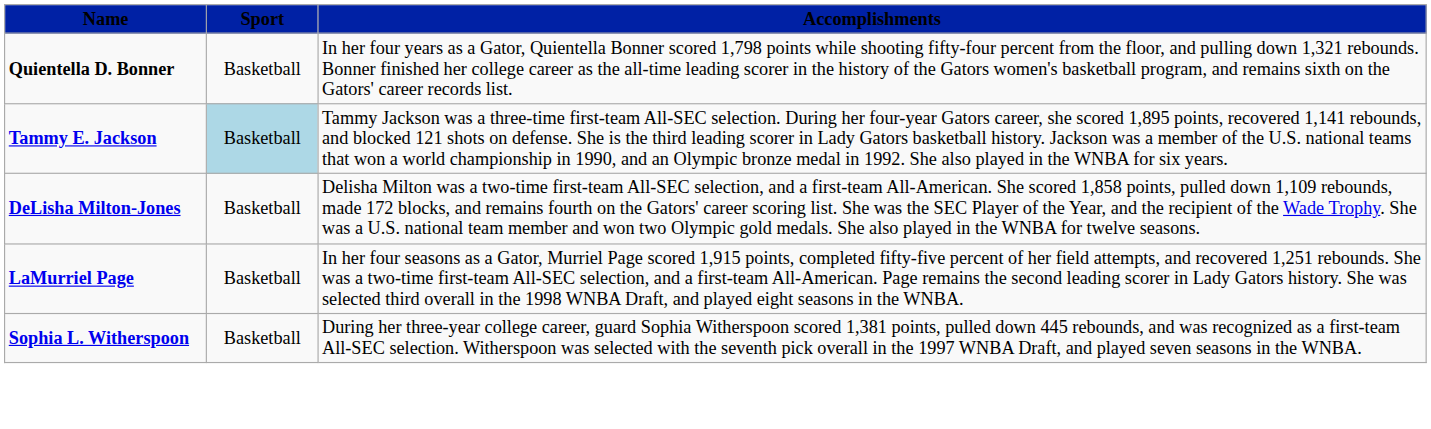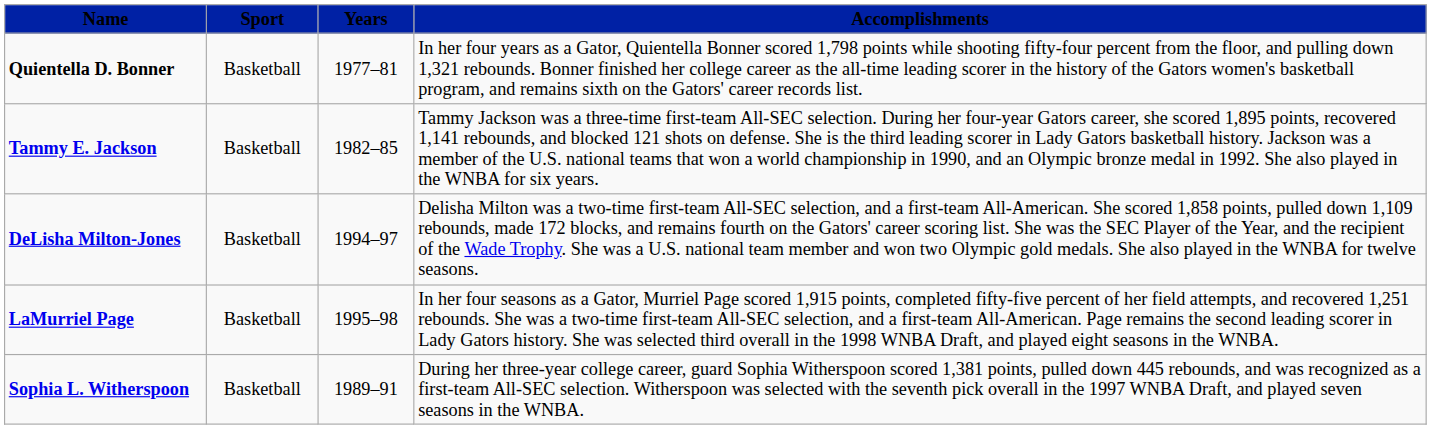 <table class="wikitable">
 <tr>
 <th width=170 style="background:#0021A5;"><span> Name</span></th>
 <th width=90 style="background:#0021A5;"><span> Sport</span></th>
+<th width=77 style="background:#0021A5;"><span> Years</span></th>
 <th style="background:#0021A5;"><span> Accomplishments</span></th>
 </tr>
 <tr>
 <td><strong>Quientella D. Bonner</strong></td>
 <td align=center>Basketball</td>
+<td align=center>1977–81</td>
 <td>In her four years as a Gator, Quientella Bonner scored 1,798 points while shooting fifty-four percent from the floor, and pulling down 1,321 rebounds. Bonner finished her college career as the all-time leading scorer in the history of the Gators women's basketball program, and remains sixth on the Gators' career records list.</td>
 </tr>
 <tr>
 <td><strong><a href='#'>Tammy E. Jackson</a></strong></td>
-<td align=center style="background: lightblue;">Basketball</td>
+<td align=center>Basketball</td>
+<td align=center>1982–85</td>
 <td>Tammy Jackson was a three-time first-team All-SEC selection. During her four-year Gators career, she scored 1,895 points, recovered 1,141 rebounds, and blocked 121 shots on defense. She is the third leading scorer in Lady Gators basketball history. Jackson was a member of the U.S. national teams that won a world championship in 1990, and an Olympic bronze medal in 1992. She also played in the WNBA for six years.</td>
 </tr>
 <tr>
 <td><strong><a href='#'>DeLisha Milton-Jones</a></strong></td>
 <td align=center>Basketball</td>
+<td align=center>1994–97</td>
 <td>Delisha Milton was a two-time first-team All-SEC selection, and a first-team All-American. She scored 1,858 points, pulled down 1,109 rebounds, made 172 blocks, and remains fourth on the Gators' career scoring list. She was the SEC Player of the Year, and the recipient of the <a href='#'>Wade Trophy</a>. She was a U.S. national team member and won two Olympic gold medals. She also played in the WNBA for twelve seasons.</td>
 </tr>
 <tr>
 <td><strong><a href='#'>LaMurriel Page</a></strong></td>
 <td align=center>Basketball</td>
+<td align=center>1995–98</td>
 <td>In her four seasons as a Gator, Murriel Page scored 1,915 points, completed fifty-five percent of her field attempts, and recovered 1,251 rebounds. She was a two-time first-team All-SEC selection, and a first-team All-American. Page remains the second leading scorer in Lady Gators history. She was selected third overall in the 1998 WNBA Draft, and played eight seasons in the WNBA.</td>
 </tr>
 <tr>
 <td><strong><a href='#'>Sophia L. Witherspoon</a></strong></td>
 <td align=center>Basketball</td>
+<td align=center>1989–91</td>
 <td>During her three-year college career, guard Sophia Witherspoon scored 1,381 points, pulled down 445 rebounds, and was recognized as a first-team All-SEC selection. Witherspoon was selected with the seventh pick overall in the 1997 WNBA Draft, and played seven seasons in the WNBA.</td>
 </tr>
 </table>
